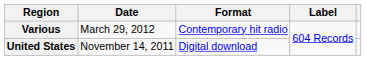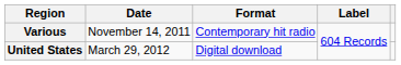 <table class="wikitable plainrowheaders">
 <tr>
 <th scope="col">Region</th>
 <th scope="col">Date</th>
 <th scope="col">Format</th>
 <th scope="col">Label</th>
 <th scope="col"></th>
 </tr>
 <tr>
 <th scope="row">Various</th>
-<td>March 29, 2012</td>
+<td>November 14, 2011</td>
 <td><a href='#'>Contemporary hit radio</a></td>
 <td rowspan="2"><a href='#'>604 Records</a></td>
 <td align="center"></td>
 </tr>
 <tr>
 <th scope="row">United States</th>
-<td>November 14, 2011</td>
+<td>March 29, 2012</td>
 <td><a href='#'>Digital download</a></td>
 <td align="center"></td>
 </tr>
 </table>
